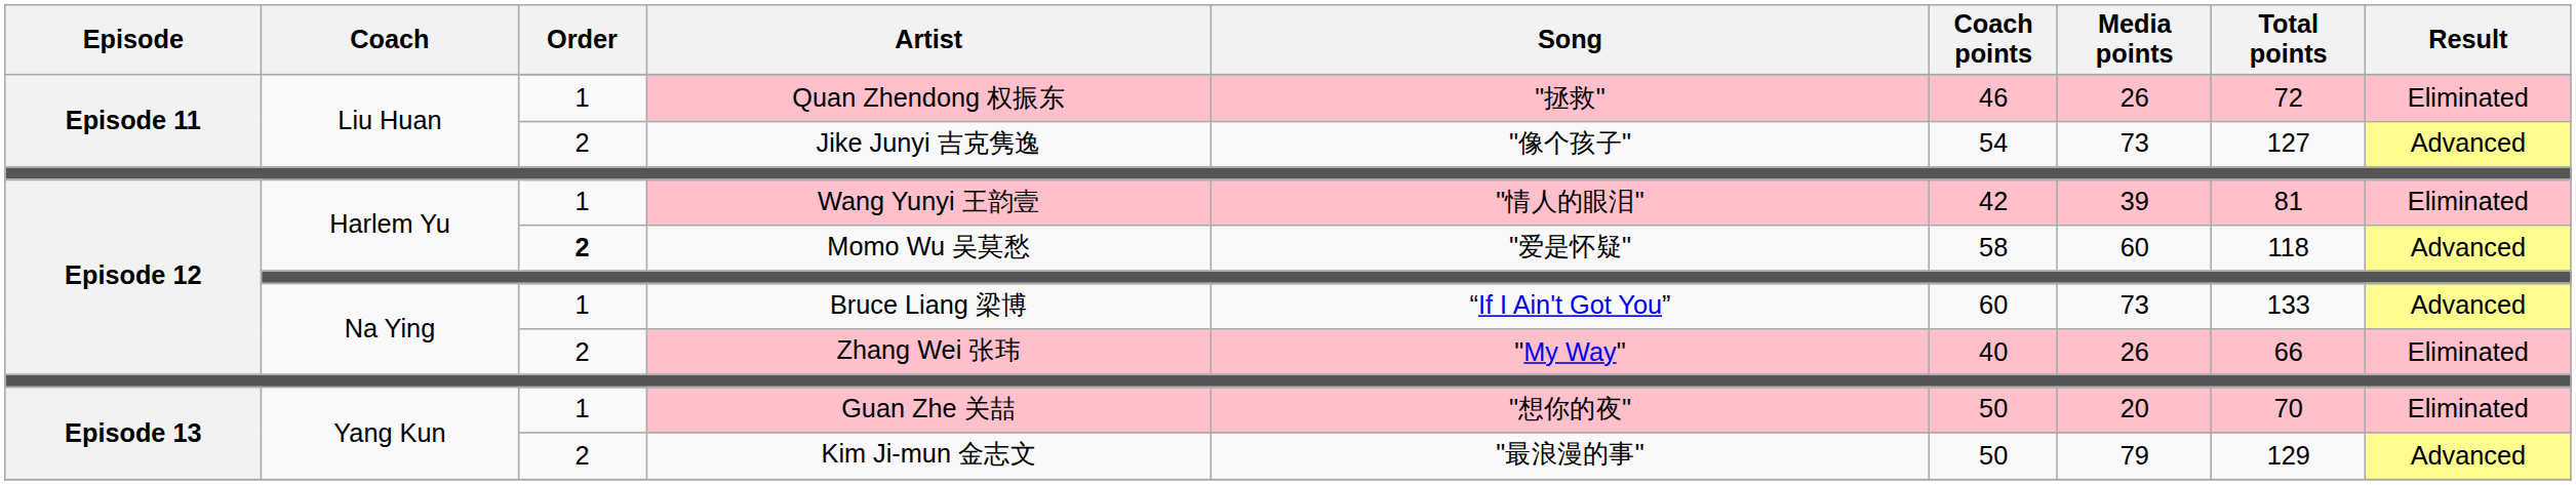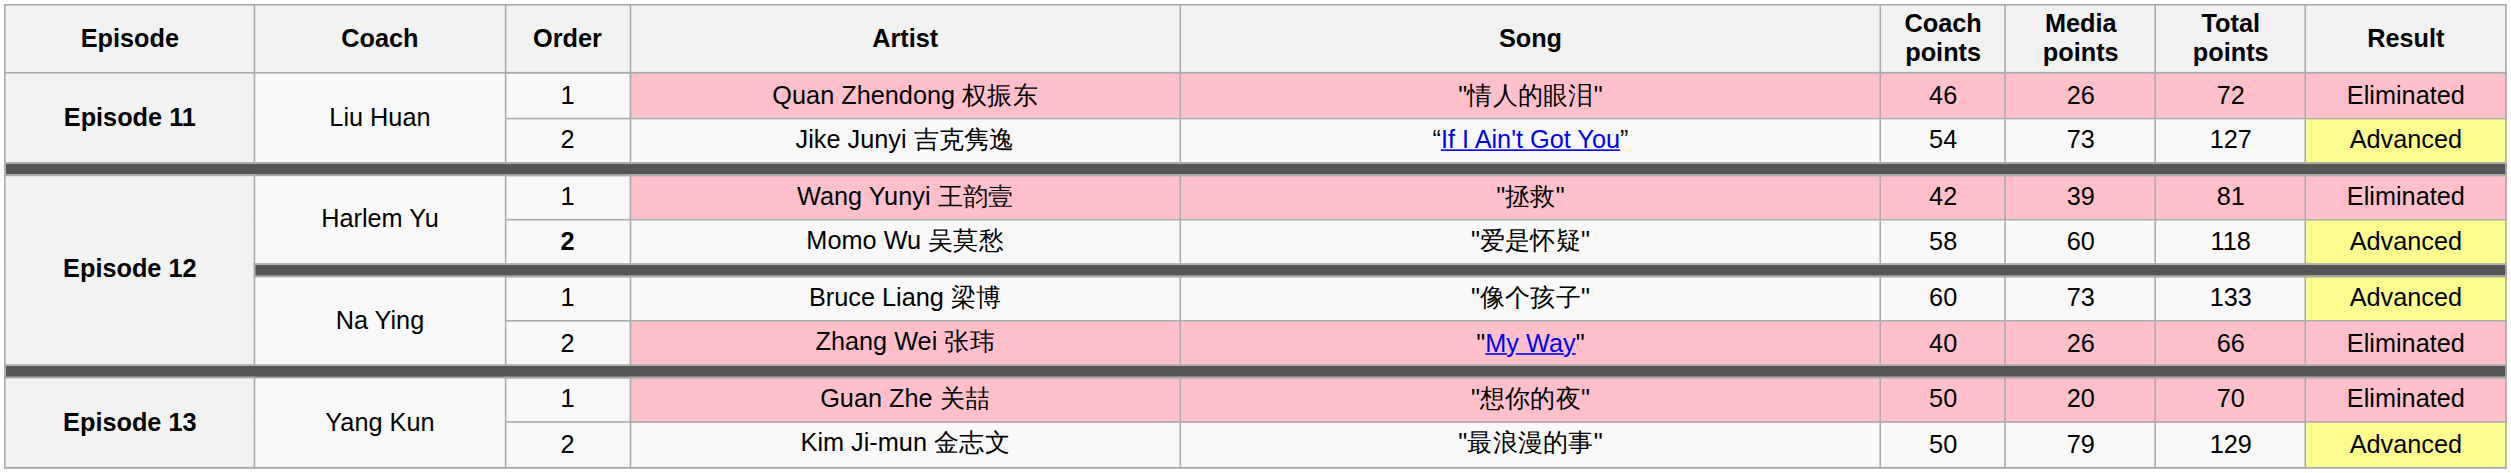 <table class="wikitable" style="text-align:center; width:100%;">
 <tr>
 <th style="width:10%;">Episode</th>
 <th style="width:10%;">Coach</th>
 <th style="width:05%;">Order</th>
 <th style="width:22%;">Artist</th>
 <th style="width:28%;">Song</th>
 <th style="width:05%;">Coach points</th>
 <th style="width:06%;">Media points</th>
 <th style! style="width:06%;">Total points</th>
 <th style! style="width:14%;">Result</th>
 </tr>
 <tr>
 <th rowspan="3" scope="row">Episode 11<br><small></small></th>
 <td rowspan="3">Liu Huan</td>
 </tr>
 <tr>
 <td>1</td>
 <td style="background:pink;">Quan Zhendong 权振东</td>
-<td style="background:pink;">"拯救"</td>
+<td style="background:pink;">"情人的眼泪"</td>
 <td style="background:pink;">46</td>
 <td style="background:pink;">26</td>
 <td style="background:pink;">72</td>
 <td style="background:pink;">Eliminated</td>
 </tr>
 <tr>
 <td>2</td>
 <td>Jike Junyi 吉克隽逸</td>
-<td>"像个孩子"</td>
+<td>“<a href='#'>If I Ain't Got You</a>”</td>
 <td>54</td>
 <td>73</td>
 <td>127</td>
 <td style="background:#fdfc8f;">Advanced</td>
 </tr>
 <tr>
 <td colspan="11" style="background:#555555;"></td>
 </tr>
 <tr>
 <th rowspan="7" scope="row">Episode 12<br><small></small></th>
 <td rowspan="3">Harlem Yu</td>
 </tr>
 <tr>
 <td>1</td>
 <td style="background:pink;">Wang Yunyi 王韵壹</td>
-<td style="background:pink;">"情人的眼泪"</td>
+<td style="background:pink;">"拯救"</td>
 <td style="background:pink;">42</td>
 <td style="background:pink;">39</td>
 <td style="background:pink;">81</td>
 <td style="background:pink;">Eliminated</td>
 </tr>
 <tr>
 <td><strong>2</strong></td>
 <td>Momo Wu 吴莫愁</td>
 <td>"爱是怀疑"</td>
 <td>58</td>
 <td>60</td>
 <td>118</td>
 <td style="background:#fdfc8f;">Advanced</td>
 </tr>
 <tr>
 <td colspan="8" style="background:#555555;"></td>
 </tr>
 <tr>
 <td rowspan="3">Na Ying</td>
 </tr>
 <tr>
 <td>1</td>
 <td>Bruce Liang 梁博</td>
-<td>“<a href='#'>If I Ain't Got You</a>”</td>
+<td>"像个孩子"</td>
 <td>60</td>
 <td>73</td>
 <td>133</td>
 <td style="background:#fdfc8f;">Advanced</td>
 </tr>
 <tr>
 <td>2</td>
 <td style="background:pink;">Zhang Wei 张玮</td>
 <td style="background:pink;">"<a href='#'>My Way</a>"</td>
 <td style="background:pink;">40</td>
 <td style="background:pink;">26</td>
 <td style="background:pink;">66</td>
 <td style="background:pink;">Eliminated</td>
 </tr>
 <tr>
 <td colspan="11" style="background:#555555;"></td>
 </tr>
 <tr>
 <th rowspan="3" scope="row">Episode 13<br><small></small></th>
 <td rowspan="3">Yang Kun</td>
 </tr>
 <tr>
 <td>1</td>
 <td style="background:pink;">Guan Zhe 关喆</td>
 <td style="background:pink;">"想你的夜"</td>
 <td style="background:pink;">50</td>
 <td style="background:pink;">20</td>
 <td style="background:pink;">70</td>
 <td style="background:pink;">Eliminated</td>
 </tr>
 <tr>
 <td>2</td>
 <td>Kim Ji-mun 金志文</td>
 <td>"最浪漫的事"</td>
 <td>50</td>
 <td>79</td>
 <td>129</td>
 <td style="background:#fdfc8f;">Advanced</td>
 </tr>
 <tr>
 </tr>
 </table>
